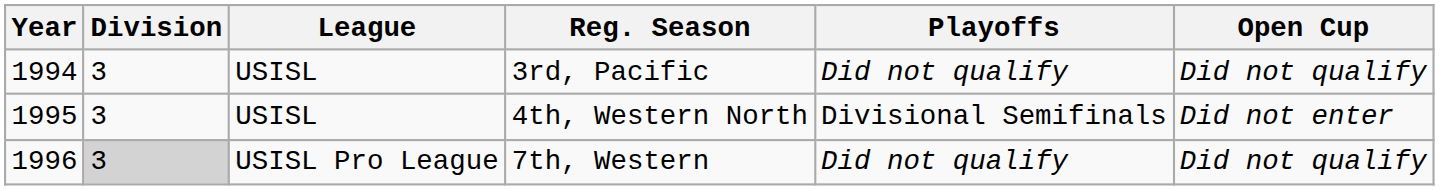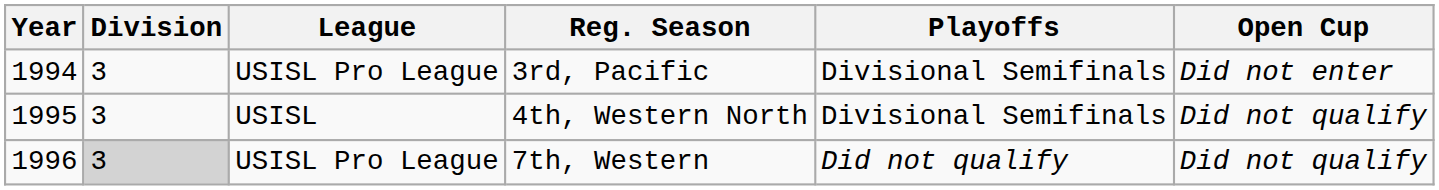 <table class="wikitable">
 <tr>
 <th>Year</th>
 <th>Division</th>
 <th>League</th>
 <th>Reg. Season</th>
 <th>Playoffs</th>
 <th>Open Cup</th>
 </tr>
 <tr>
 <td>1994</td>
 <td>3</td>
-<td>USISL</td>
+<td>USISL Pro League</td>
 <td>3rd, Pacific</td>
-<td><em>Did not qualify</em></td>
-<td><em>Did not qualify</em></td>
+<td>Divisional Semifinals</td>
+<td><em>Did not enter</em></td>
 </tr>
 <tr>
 <td>1995</td>
 <td>3</td>
 <td>USISL</td>
 <td>4th, Western North</td>
 <td>Divisional Semifinals</td>
-<td><em>Did not enter</em></td>
+<td><em>Did not qualify</em></td>
 </tr>
 <tr>
 <td>1996</td>
 <td style="background: lightgrey;">3</td>
 <td>USISL Pro League</td>
 <td>7th, Western</td>
 <td><em>Did not qualify</em></td>
 <td><em>Did not qualify</em></td>
 </tr>
 </table>
